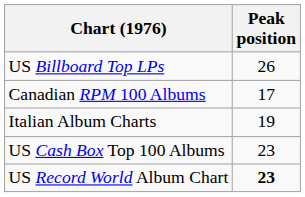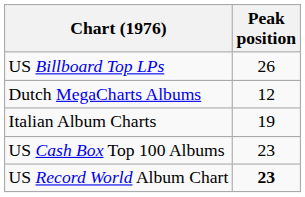 <table class="wikitable">
 <tr>
 <th>Chart (1976)</th>
 <th>Peak<br>position</th>
 </tr>
 <tr>
 <td>US <a href='#'><em>Billboard Top LPs</em></a></td>
 <td align="center">26</td>
 </tr>
 <tr>
-<td>Canadian <a href='#'><em>RPM</em> 100 Albums</a></td>
-<td align="center">17</td>
+<td>Dutch <a href='#'>MegaCharts Albums</a></td>
+<td align="center">12</td>
 </tr>
 <tr>
 <td>Italian Album Charts</td>
 <td align="center">19</td>
 </tr>
 <tr>
 <td>US <em><a href='#'>Cash Box</a></em> Top 100 Albums</td>
 <td align="center">23</td>
 </tr>
 <tr>
 <td>US <em><a href='#'>Record World</a></em> Album Chart</td>
 <td align="center"><strong>23</strong></td>
 </tr>
 </table>
